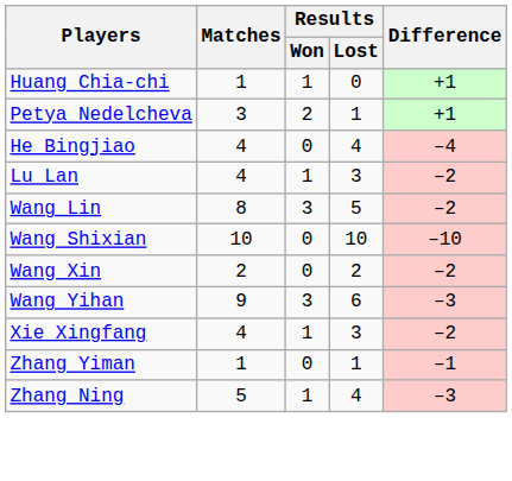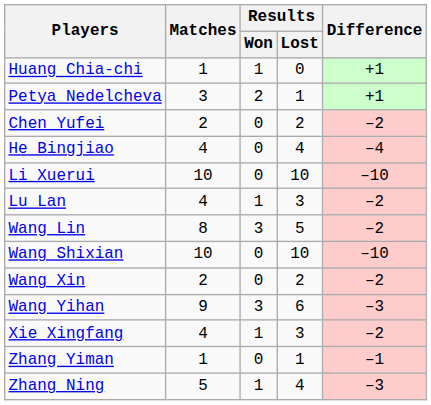 <table class=wikitable style="text-align:center; font-size:small">
 <tr>
 <th rowspan="2">Players</th>
 <th rowspan="2">Matches</th>
 <th colspan="2">Results</th>
 <th rowspan="2">Difference</th>
 </tr>
 <tr>
 <th>Won</th>
 <th>Lost</th>
 </tr>
 <tr>
 <td align="left"> <a href='#'>Huang Chia-chi</a></td>
 <td>1</td>
 <td>1</td>
 <td>0</td>
 <td bgcolor="#ccffcc">+1</td>
 </tr>
 <tr>
 <td align="left"> <a href='#'>Petya Nedelcheva</a></td>
 <td>3</td>
 <td>2</td>
 <td>1</td>
 <td bgcolor="#ccffcc">+1</td>
 </tr>
 <tr>
+<td align="left"> <a href='#'>Chen Yufei</a></td>
+<td>2</td>
+<td>0</td>
+<td>2</td>
+<td bgcolor="#ffcccc">–2</td>
+</tr>
+<tr>
 <td align="left"> <a href='#'>He Bingjiao</a></td>
 <td>4</td>
 <td>0</td>
 <td>4</td>
 <td bgcolor="#ffcccc">–4</td>
+</tr>
+<tr>
+<td align="left"> <a href='#'>Li Xuerui</a></td>
+<td>10</td>
+<td>0</td>
+<td>10</td>
+<td bgcolor="#ffcccc">–10</td>
 </tr>
 <tr>
 <td align="left"> <a href='#'>Lu Lan</a></td>
 <td>4</td>
 <td>1</td>
 <td>3</td>
 <td bgcolor="#ffcccc">–2</td>
 </tr>
 <tr>
 <td align="left"> <a href='#'>Wang Lin</a></td>
 <td>8</td>
 <td>3</td>
 <td>5</td>
 <td bgcolor="#ffcccc">–2</td>
 </tr>
 <tr>
 <td align="left"> <a href='#'>Wang Shixian</a></td>
 <td>10</td>
 <td>0</td>
 <td>10</td>
 <td bgcolor="#ffcccc">–10</td>
 </tr>
 <tr>
 <td align="left"> <a href='#'>Wang Xin</a></td>
 <td>2</td>
 <td>0</td>
 <td>2</td>
 <td bgcolor="#ffcccc">–2</td>
 </tr>
 <tr>
 <td align="left"> <a href='#'>Wang Yihan</a></td>
 <td>9</td>
 <td>3</td>
 <td>6</td>
 <td bgcolor="#ffcccc">–3</td>
 </tr>
 <tr>
 <td align="left"> <a href='#'>Xie Xingfang</a></td>
 <td>4</td>
 <td>1</td>
 <td>3</td>
 <td bgcolor="#ffcccc">–2</td>
 </tr>
 <tr>
 <td align="left"> <a href='#'>Zhang Yiman</a></td>
 <td>1</td>
 <td>0</td>
 <td>1</td>
 <td bgcolor="#ffcccc">–1</td>
 </tr>
 <tr>
 <td align="left"> <a href='#'>Zhang Ning</a></td>
 <td>5</td>
 <td>1</td>
 <td>4</td>
 <td bgcolor="#ffcccc">–3</td>
 </tr>
 </table>
